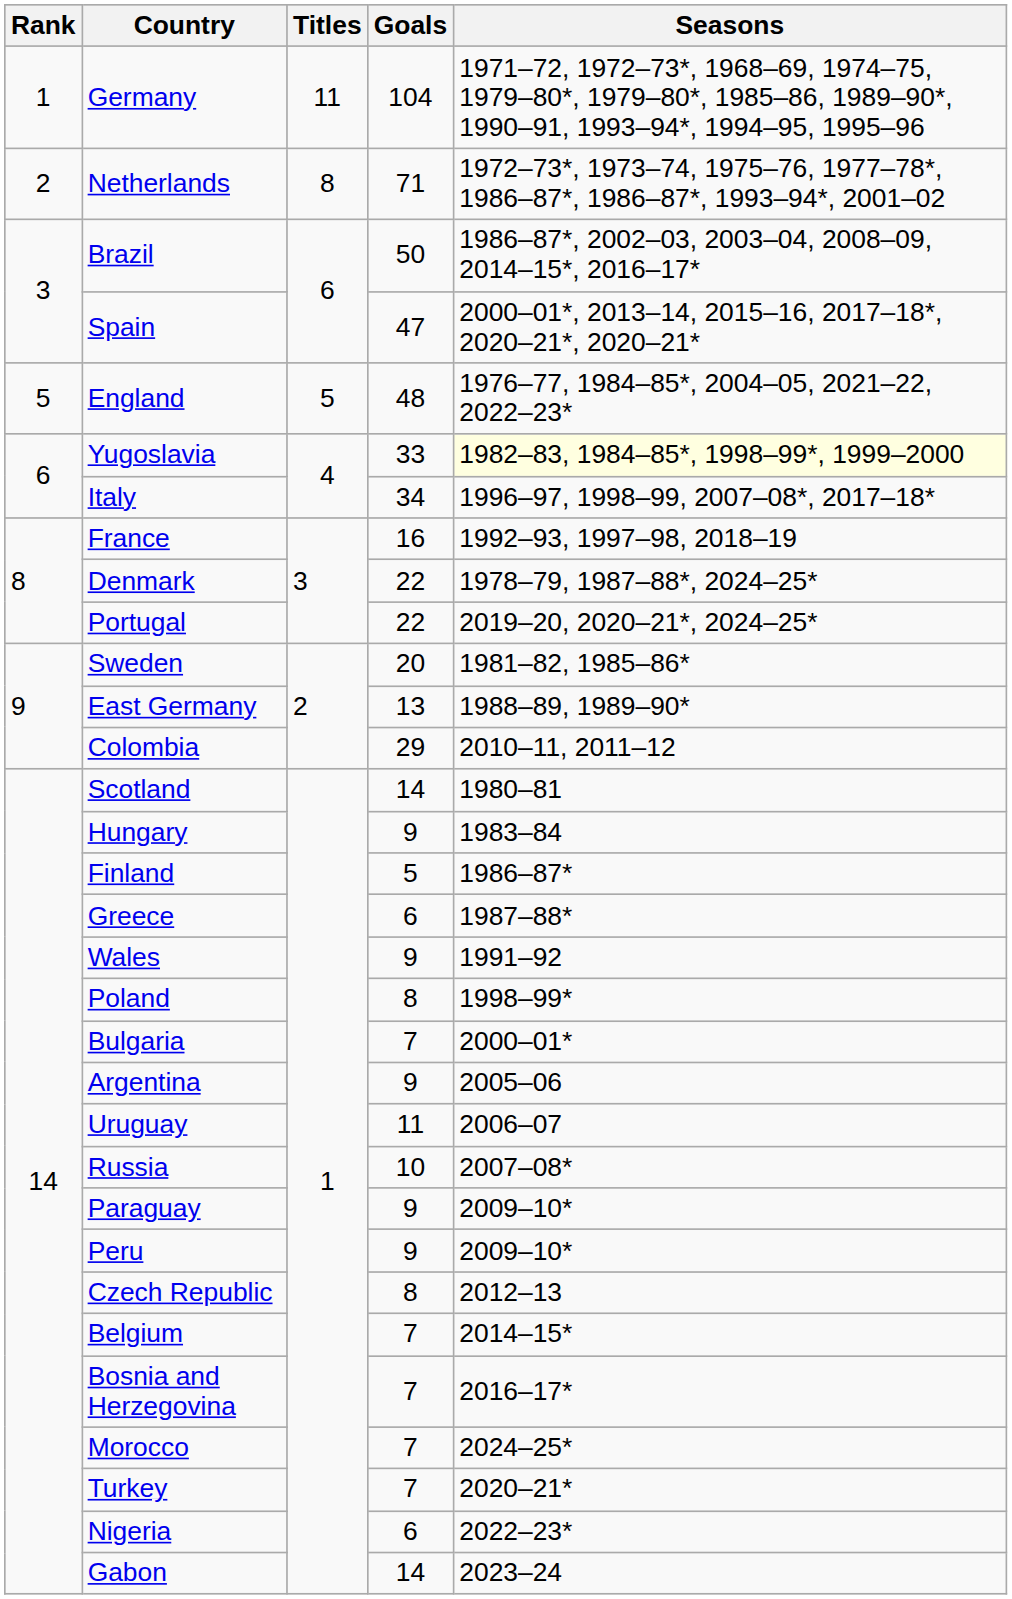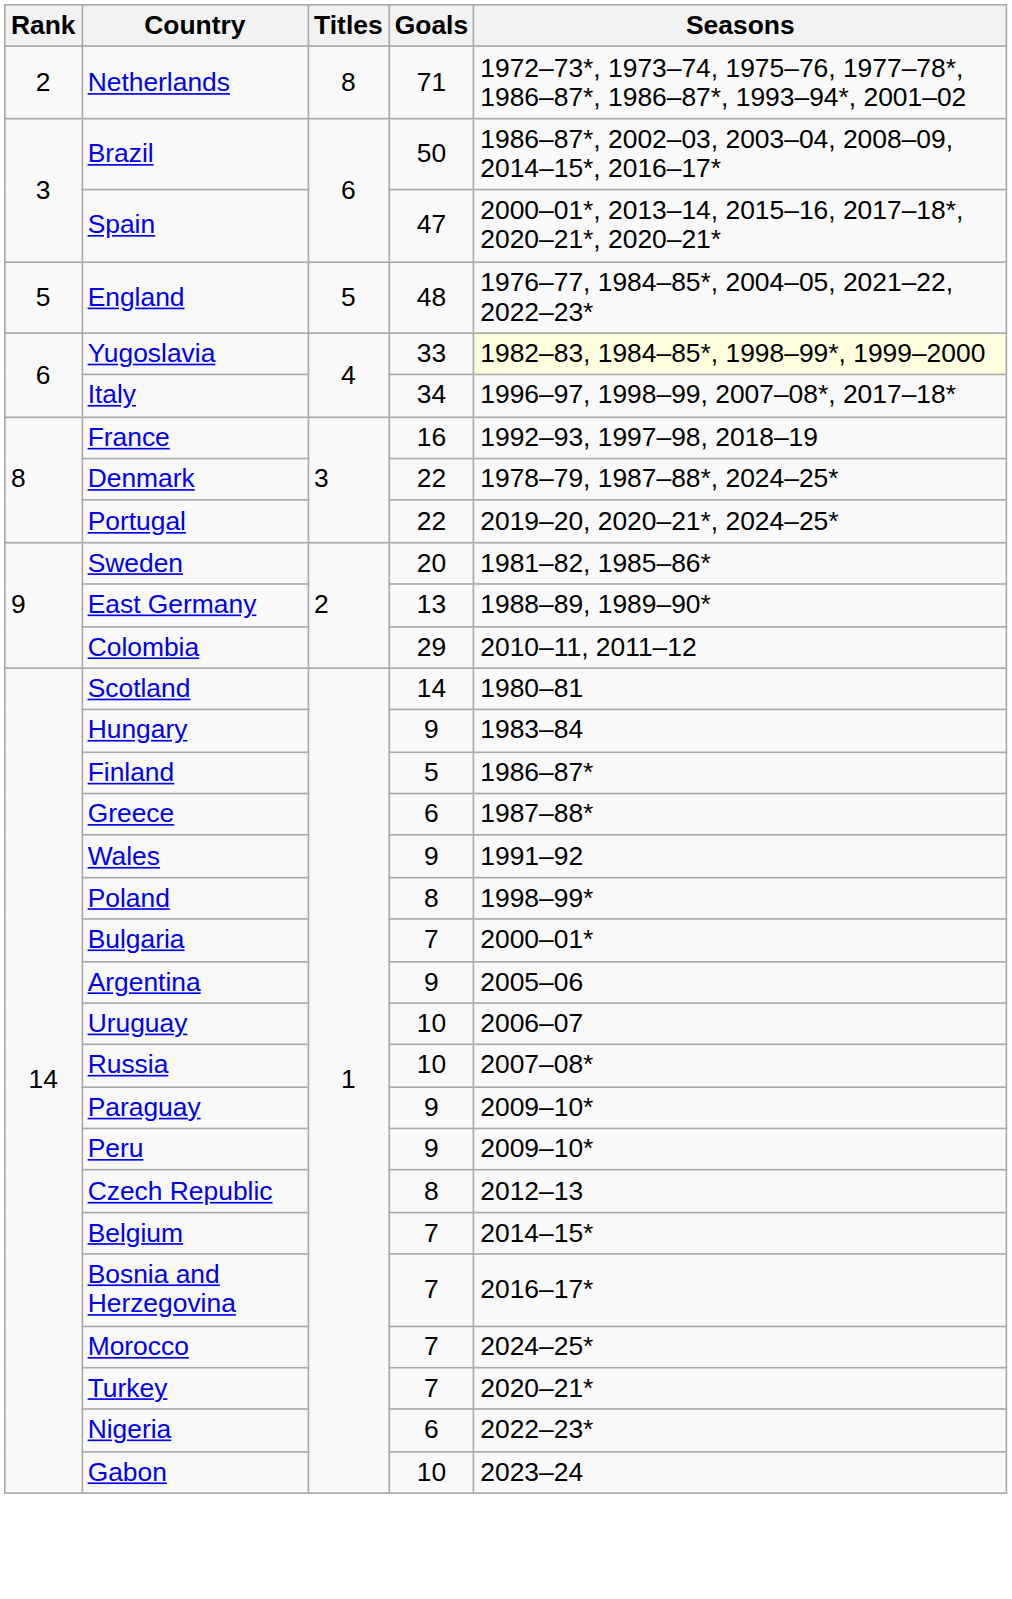 <table class="wikitable">
 <tr>
 <th>Rank</th>
 <th>Country</th>
 <th>Titles</th>
 <th>Goals</th>
 <th>Seasons</th>
-</tr>
-<tr>
-<td align=center>1</td>
-<td> <a href='#'>Germany</a></td>
-<td align=center>11</td>
-<td align=center>104</td>
-<td>1971–72, 1972–73*, 1968–69, 1974–75, 1979–80*, 1979–80*, 1985–86, 1989–90*, 1990–91, 1993–94*, 1994–95, 1995–96</td>
 </tr>
 <tr>
 <td align=center>2</td>
 <td> <a href='#'>Netherlands</a></td>
 <td align=center>8</td>
 <td align=center>71</td>
 <td>1972–73*, 1973–74, 1975–76, 1977–78*, 1986–87*, 1986–87*, 1993–94*, 2001–02</td>
 </tr>
 <tr>
 <td rowspan=2 align=center>3</td>
 <td> <a href='#'>Brazil</a></td>
 <td rowspan=2 align=center>6</td>
 <td align=center>50</td>
 <td>1986–87*, 2002–03, 2003–04, 2008–09, 2014–15*, 2016–17*</td>
 </tr>
 <tr>
 <td> <a href='#'>Spain</a></td>
 <td align=center>47</td>
 <td>2000–01*, 2013–14, 2015–16, 2017–18*, 2020–21*, 2020–21*</td>
 </tr>
 <tr>
 <td align=center>5</td>
 <td> <a href='#'>England</a></td>
 <td align=center>5</td>
 <td align=center>48</td>
 <td>1976–77, 1984–85*, 2004–05, 2021–22, 2022–23*</td>
 </tr>
 <tr>
 <td rowspan=2 align=center>6</td>
 <td> <a href='#'>Yugoslavia</a></td>
 <td rowspan=2 align=center>4</td>
 <td align=center>33</td>
 <td style="background: lightyellow;">1982–83, 1984–85*, 1998–99*, 1999–2000</td>
 </tr>
 <tr>
 <td> <a href='#'>Italy</a></td>
 <td align=center>34</td>
 <td>1996–97, 1998–99, 2007–08*, 2017–18*</td>
 </tr>
 <tr>
 <td rowspan="3">8</td>
 <td> <a href='#'>France</a></td>
 <td rowspan="3">3</td>
 <td align="center">16</td>
 <td>1992–93, 1997–98, 2018–19</td>
 </tr>
 <tr>
 <td> <a href='#'>Denmark</a></td>
 <td align="center">22</td>
 <td>1978–79, 1987–88*, 2024–25*</td>
 </tr>
 <tr>
 <td> <a href='#'>Portugal</a></td>
 <td align="center">22</td>
 <td>2019–20, 2020–21*, 2024–25*</td>
 </tr>
 <tr>
 <td rowspan="3">9</td>
 <td> <a href='#'>Sweden</a></td>
 <td rowspan="3">2</td>
 <td align="center">20</td>
 <td>1981–82, 1985–86*</td>
 </tr>
 <tr>
 <td> <a href='#'>East Germany</a></td>
 <td align=center>13</td>
 <td>1988–89, 1989–90*</td>
 </tr>
 <tr>
 <td> <a href='#'>Colombia</a></td>
 <td align=center>29</td>
 <td>2010–11, 2011–12</td>
 </tr>
 <tr>
 <td rowspan="19" align="center">14</td>
 <td> <a href='#'>Scotland</a></td>
 <td rowspan="19" align="center">1</td>
 <td align="center">14</td>
 <td>1980–81</td>
 </tr>
 <tr>
 <td> <a href='#'>Hungary</a></td>
 <td align=center>9</td>
 <td>1983–84</td>
 </tr>
 <tr>
 <td> <a href='#'>Finland</a></td>
 <td align=center>5</td>
 <td>1986–87*</td>
 </tr>
 <tr>
 <td> <a href='#'>Greece</a></td>
 <td align=center>6</td>
 <td>1987–88*</td>
 </tr>
 <tr>
 <td> <a href='#'>Wales</a></td>
 <td align=center>9</td>
 <td>1991–92</td>
 </tr>
 <tr>
 <td> <a href='#'>Poland</a></td>
 <td align=center>8</td>
 <td>1998–99*</td>
 </tr>
 <tr>
 <td> <a href='#'>Bulgaria</a></td>
 <td align=center>7</td>
 <td>2000–01*</td>
 </tr>
 <tr>
 <td> <a href='#'>Argentina</a></td>
 <td align=center>9</td>
 <td>2005–06</td>
 </tr>
 <tr>
 <td> <a href='#'>Uruguay</a></td>
-<td align=center>11</td>
+<td align=center>10</td>
 <td>2006–07</td>
 </tr>
 <tr>
 <td> <a href='#'>Russia</a></td>
 <td align=center>10</td>
 <td>2007–08*</td>
 </tr>
 <tr>
 <td> <a href='#'>Paraguay</a></td>
 <td align=center>9</td>
 <td>2009–10*</td>
 </tr>
 <tr>
 <td> <a href='#'>Peru</a></td>
 <td align=center>9</td>
 <td>2009–10*</td>
 </tr>
 <tr>
 <td> <a href='#'>Czech Republic</a></td>
 <td align=center>8</td>
 <td>2012–13</td>
 </tr>
 <tr>
 <td> <a href='#'>Belgium</a></td>
 <td align=center>7</td>
 <td>2014–15*</td>
 </tr>
 <tr>
 <td> <a href='#'>Bosnia and Herzegovina</a></td>
 <td align=center>7</td>
 <td>2016–17*</td>
 </tr>
 <tr>
 <td> <a href='#'>Morocco</a></td>
 <td align=center>7</td>
 <td>2024–25*</td>
 </tr>
 <tr>
 <td> <a href='#'>Turkey</a></td>
 <td align=center>7</td>
 <td>2020–21*</td>
 </tr>
 <tr>
 <td> <a href='#'>Nigeria</a></td>
 <td align=center>6</td>
 <td>2022–23*</td>
 </tr>
 <tr>
 <td> <a href='#'>Gabon</a></td>
-<td align=center>14</td>
+<td align=center>10</td>
 <td>2023–24</td>
 </tr>
 </table>
